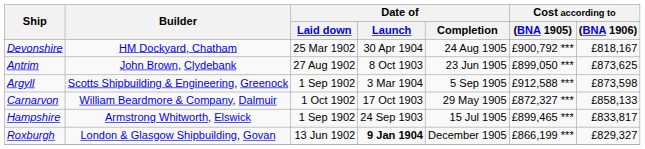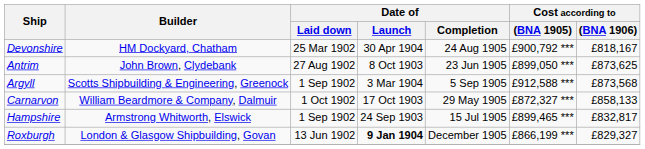 <table class="wikitable plainrowheaders">
 <tr>
 <th scope="col" rowspan=2>Ship</th>
 <th scope="col" align = center rowspan=2>Builder</th>
 <th scope="col" colspan = 3>Date of</th>
 <th scope="col" colspan = 2>Cost<small> according to</small></th>
 </tr>
 <tr valign="top">
 <th align = center scope="col"><a href='#'>Laid down</a></th>
 <th align = center scope="col"><a href='#'>Launch</a></th>
 <th align = center scope="col">Completion</th>
 <th scope="col" align = center>(<a href='#'>BNA</a> 1905)</th>
 <th scope="col" align = center>(<a href='#'>BNA</a> 1906)</th>
 </tr>
 <tr valign=top>
 <td scope="row"><a href='#'><em>Devonshire</em></a></td>
 <td align=center><a href='#'>HM Dockyard, Chatham</a></td>
 <td align=right>25 Mar 1902</td>
 <td align=right>30 Apr 1904</td>
 <td align=right>24 Aug 1905</td>
 <td align=right>£900,792 ***</td>
 <td align=right>£818,167</td>
 </tr>
 <tr valign=top>
 <td scope="row"><a href='#'><em>Antrim</em></a></td>
 <td align=center><a href='#'>John Brown</a>, <a href='#'>Clydebank</a></td>
 <td align=right>27 Aug 1902</td>
 <td align=right>8 Oct 1903</td>
 <td align=right>23 Jun 1905</td>
 <td align=right>£899,050 ***</td>
 <td align=right>£873,625</td>
 </tr>
 <tr valign=top>
 <td scope="row"><a href='#'><em>Argyll</em></a></td>
 <td align=center><a href='#'>Scotts Shipbuilding & Engineering</a>, <a href='#'>Greenock</a></td>
 <td align=right>1 Sep 1902</td>
 <td align=right>3 Mar 1904</td>
 <td align=right>5 Sep 1905</td>
 <td align=right>£912,588 ***</td>
-<td align=right>£873,598</td>
+<td align=right>£873,568</td>
 </tr>
 <tr valign=top>
 <td scope="row"><a href='#'><em>Carnarvon</em></a></td>
 <td align=center><a href='#'>William Beardmore & Company</a>, <a href='#'>Dalmuir</a></td>
 <td align=right>1 Oct 1902</td>
 <td align=right>17 Oct 1903</td>
 <td align=right>29 May 1905</td>
 <td align=right>£872,327 ***</td>
 <td align=right>£858,133</td>
 </tr>
 <tr valign=top>
 <td scope="row"><a href='#'><em>Hampshire</em></a></td>
 <td align=center><a href='#'>Armstrong Whitworth</a>, <a href='#'>Elswick</a></td>
 <td align=right>1 Sep 1902</td>
 <td align=right>24 Sep 1903</td>
 <td align=right>15 Jul 1905</td>
 <td align=right>£899,465 ***</td>
-<td align=right>£833,817</td>
+<td align=right>£832,817</td>
 </tr>
 <tr valign=top>
 <td scope="row"><a href='#'><em>Roxburgh</em></a></td>
 <td align=center><a href='#'>London & Glasgow Shipbuilding</a>, <a href='#'>Govan</a></td>
 <td align=right>13 Jun 1902</td>
 <td align=right><strong>9 Jan 1904</strong></td>
 <td align=right>December 1905</td>
 <td align=right>£866,199 ***</td>
 <td align=right>£829,327</td>
 </tr>
 <tr>
 </tr>
 </table>
